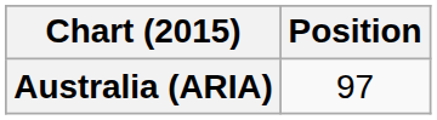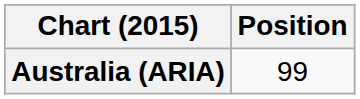 <table class="wikitable plainrowheaders" style="text-align:center">
 <tr>
 <th scope="col">Chart (2015)</th>
 <th scope="col">Position</th>
 </tr>
 <tr>
 <th scope="row">Australia (ARIA)</th>
-<td>97</td>
+<td>99</td>
 </tr>
 </table>
